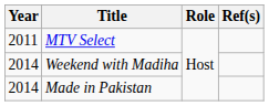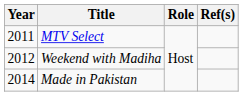 <table class="wikitable">
 <tr>
 <th>Year</th>
 <th>Title</th>
 <th>Role</th>
 <th>Ref(s)</th>
 </tr>
 <tr>
 <td>2011</td>
 <td><em><a href='#'>MTV Select</a></em></td>
 <td rowspan="3">Host</td>
 <td></td>
 </tr>
 <tr>
-<td>2014</td>
+<td>2012</td>
 <td><em>Weekend with Madiha</em></td>
 <td></td>
 </tr>
 <tr>
 <td>2014</td>
 <td><em>Made in Pakistan</em></td>
 <td></td>
 </tr>
 </table>
